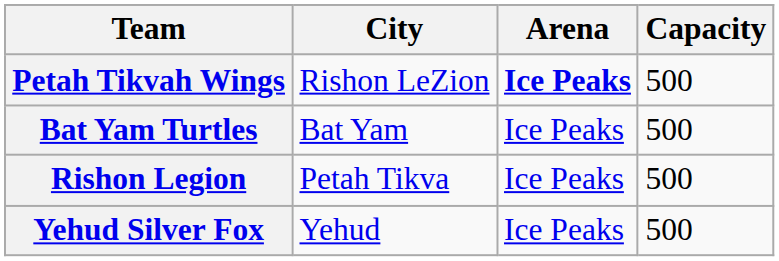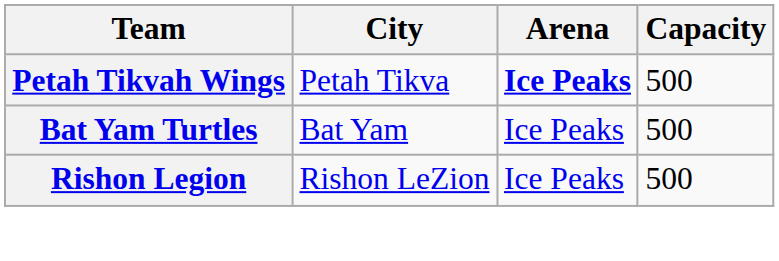 <table class="wikitable">
 <tr>
 <th scope="col">Team</th>
 <th scope="col">City</th>
 <th scope="col">Arena</th>
 <th scope="col">Capacity</th>
 </tr>
 <tr>
 <th scope="row"><a href='#'>Petah Tikvah Wings</a></th>
-<td><a href='#'>Rishon LeZion</a></td>
+<td><a href='#'>Petah Tikva</a></td>
 <td><strong><a href='#'>Ice Peaks</a></strong></td>
 <td>500</td>
 </tr>
 <tr>
 <th scope="row"><a href='#'>Bat Yam Turtles</a></th>
 <td><a href='#'>Bat Yam</a></td>
 <td><a href='#'>Ice Peaks</a></td>
 <td>500</td>
 </tr>
 <tr>
 <th scope="row"><a href='#'>Rishon Legion</a></th>
-<td><a href='#'>Petah Tikva</a></td>
-<td><a href='#'>Ice Peaks</a></td>
-<td>500</td>
-</tr>
-<tr>
-<th scope="row"><a href='#'>Yehud Silver Fox</a></th>
-<td><a href='#'>Yehud</a></td>
+<td><a href='#'>Rishon LeZion</a></td>
 <td><a href='#'>Ice Peaks</a></td>
 <td>500</td>
 </tr>
 </table>
